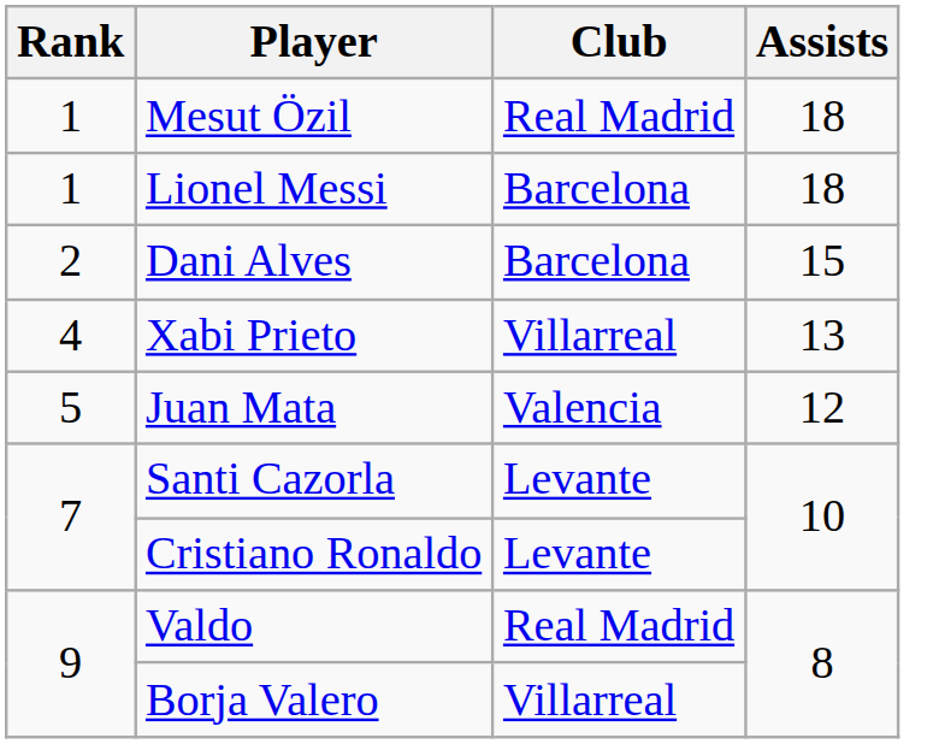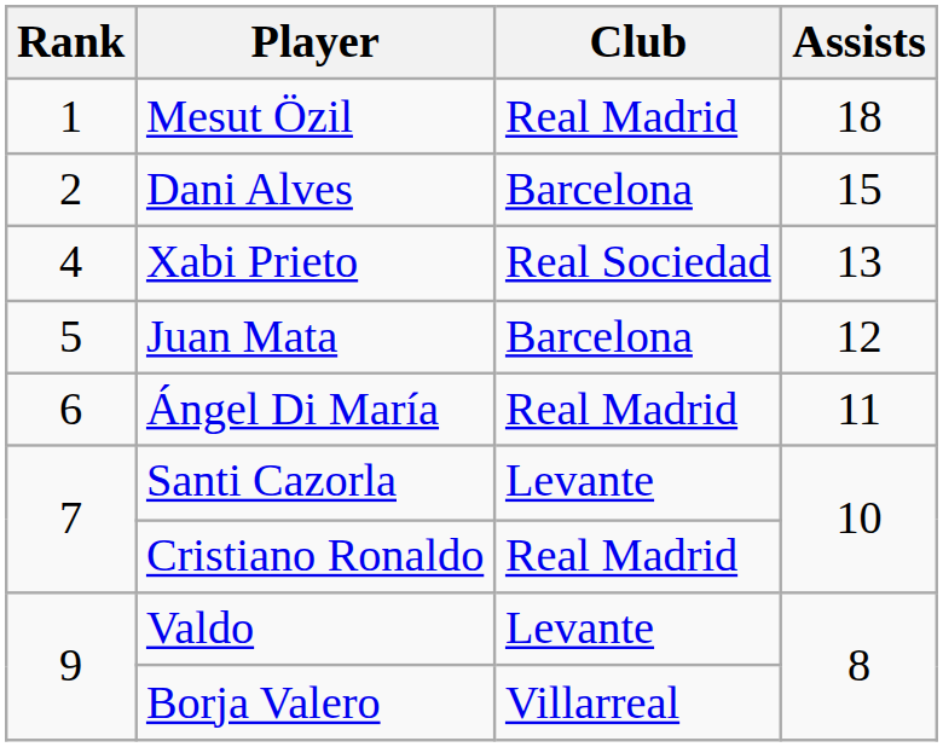 <table class="wikitable">
 <tr>
 <th>Rank</th>
 <th>Player</th>
 <th>Club</th>
 <th>Assists</th>
 </tr>
 <tr>
 <td align=center>1</td>
 <td> <a href='#'>Mesut Özil</a></td>
 <td><a href='#'>Real Madrid</a></td>
 <td align=center>18</td>
 </tr>
 <tr>
-<td align=center>1</td>
-<td> <a href='#'>Lionel Messi</a></td>
-<td><a href='#'>Barcelona</a></td>
-<td align=center>18</td>
-</tr>
-<tr>
 <td align=center>2</td>
 <td> <a href='#'>Dani Alves</a></td>
 <td><a href='#'>Barcelona</a></td>
 <td align=center>15</td>
 </tr>
 <tr>
 <td align=center>4</td>
 <td> <a href='#'>Xabi Prieto</a></td>
-<td><a href='#'>Villarreal</a></td>
+<td><a href='#'>Real Sociedad</a></td>
 <td align=center>13</td>
 </tr>
 <tr>
 <td align=center>5</td>
 <td> <a href='#'>Juan Mata</a></td>
-<td><a href='#'>Valencia</a></td>
+<td><a href='#'>Barcelona</a></td>
 <td align=center>12</td>
+</tr>
+<tr>
+<td align=center>6</td>
+<td> <a href='#'>Ángel Di María</a></td>
+<td><a href='#'>Real Madrid</a></td>
+<td align=center>11</td>
 </tr>
 <tr>
 <td rowspan=2 align=center>7</td>
 <td> <a href='#'>Santi Cazorla</a></td>
 <td><a href='#'>Levante</a></td>
 <td rowspan=2 align=center>10</td>
 </tr>
 <tr>
 <td> <a href='#'>Cristiano Ronaldo</a></td>
-<td><a href='#'>Levante</a></td>
+<td><a href='#'>Real Madrid</a></td>
 </tr>
 <tr>
 <td rowspan=2 align=center>9</td>
 <td> <a href='#'>Valdo</a></td>
-<td><a href='#'>Real Madrid</a></td>
+<td><a href='#'>Levante</a></td>
 <td rowspan=2 align=center>8</td>
 </tr>
 <tr>
 <td> <a href='#'>Borja Valero</a></td>
 <td><a href='#'>Villarreal</a></td>
 </tr>
 </table>
